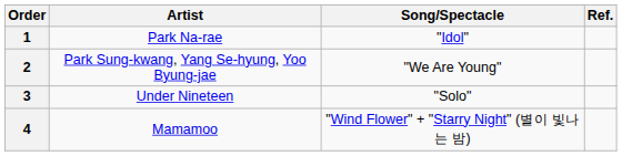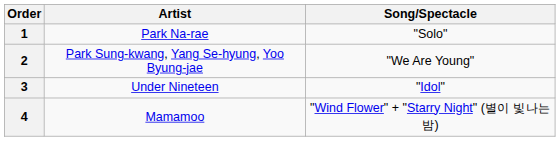 <table class="wikitable" style="text-align:center; width:80%;">
 <tr>
 <th width="5%">Order</th>
 <th>Artist</th>
 <th>Song/Spectacle</th>
-<th>Ref.</th>
 </tr>
 <tr>
 <th>1</th>
 <td><a href='#'>Park Na-rae</a></td>
-<td>"<a href='#'>Idol</a>" </td>
-<td></td>
+<td>"Solo" </td>
 </tr>
 <tr>
 <th>2</th>
 <td><a href='#'>Park Sung-kwang</a>, <a href='#'>Yang Se-hyung</a>, <a href='#'>Yoo Byung-jae</a></td>
 <td>"We Are Young"</td>
-<td></td>
 </tr>
 <tr>
 <th>3</th>
 <td><a href='#'>Under Nineteen</a></td>
-<td>"Solo" </td>
-<td></td>
+<td>"<a href='#'>Idol</a>" </td>
 </tr>
 <tr>
 <th>4</th>
 <td><a href='#'>Mamamoo</a></td>
 <td>"<a href='#'>Wind Flower</a>" + "<a href='#'>Starry Night</a>" (별이 빛나는 밤)</td>
-<td></td>
 </tr>
 </table>
